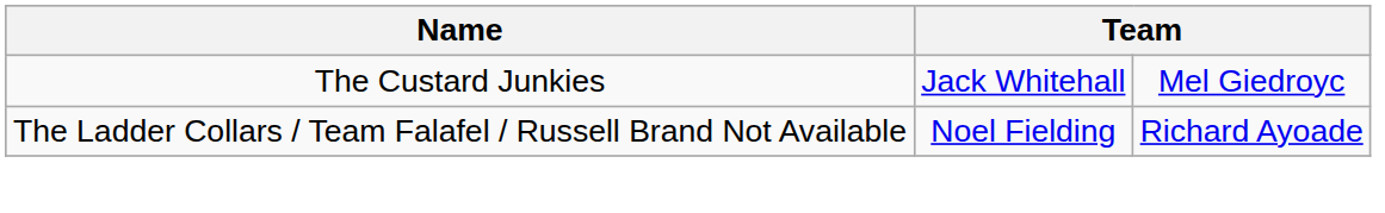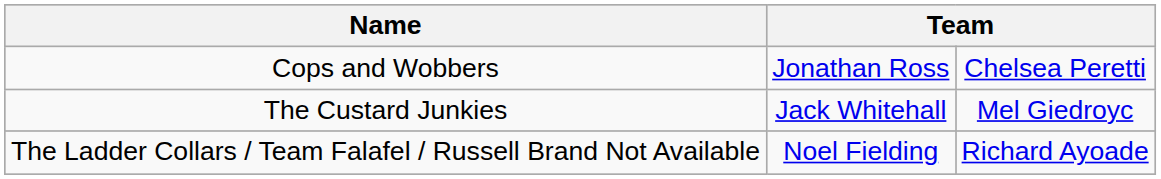 <table class="wikitable" style="text-align:center">
 <tr>
 <th scope="col">Name</th>
 <th colspan=2>Team</th>
+</tr>
+<tr>
+<td>Cops and Wobbers</td>
+<td><a href='#'>Jonathan Ross</a></td>
+<td><a href='#'>Chelsea Peretti</a></td>
 </tr>
 <tr>
 <td>The Custard Junkies</td>
 <td><a href='#'>Jack Whitehall</a></td>
 <td><a href='#'>Mel Giedroyc</a></td>
 </tr>
 <tr>
 <td>The Ladder Collars / Team Falafel / Russell Brand Not Available</td>
 <td><a href='#'>Noel Fielding</a></td>
 <td><a href='#'>Richard Ayoade</a></td>
 </tr>
 </table>
